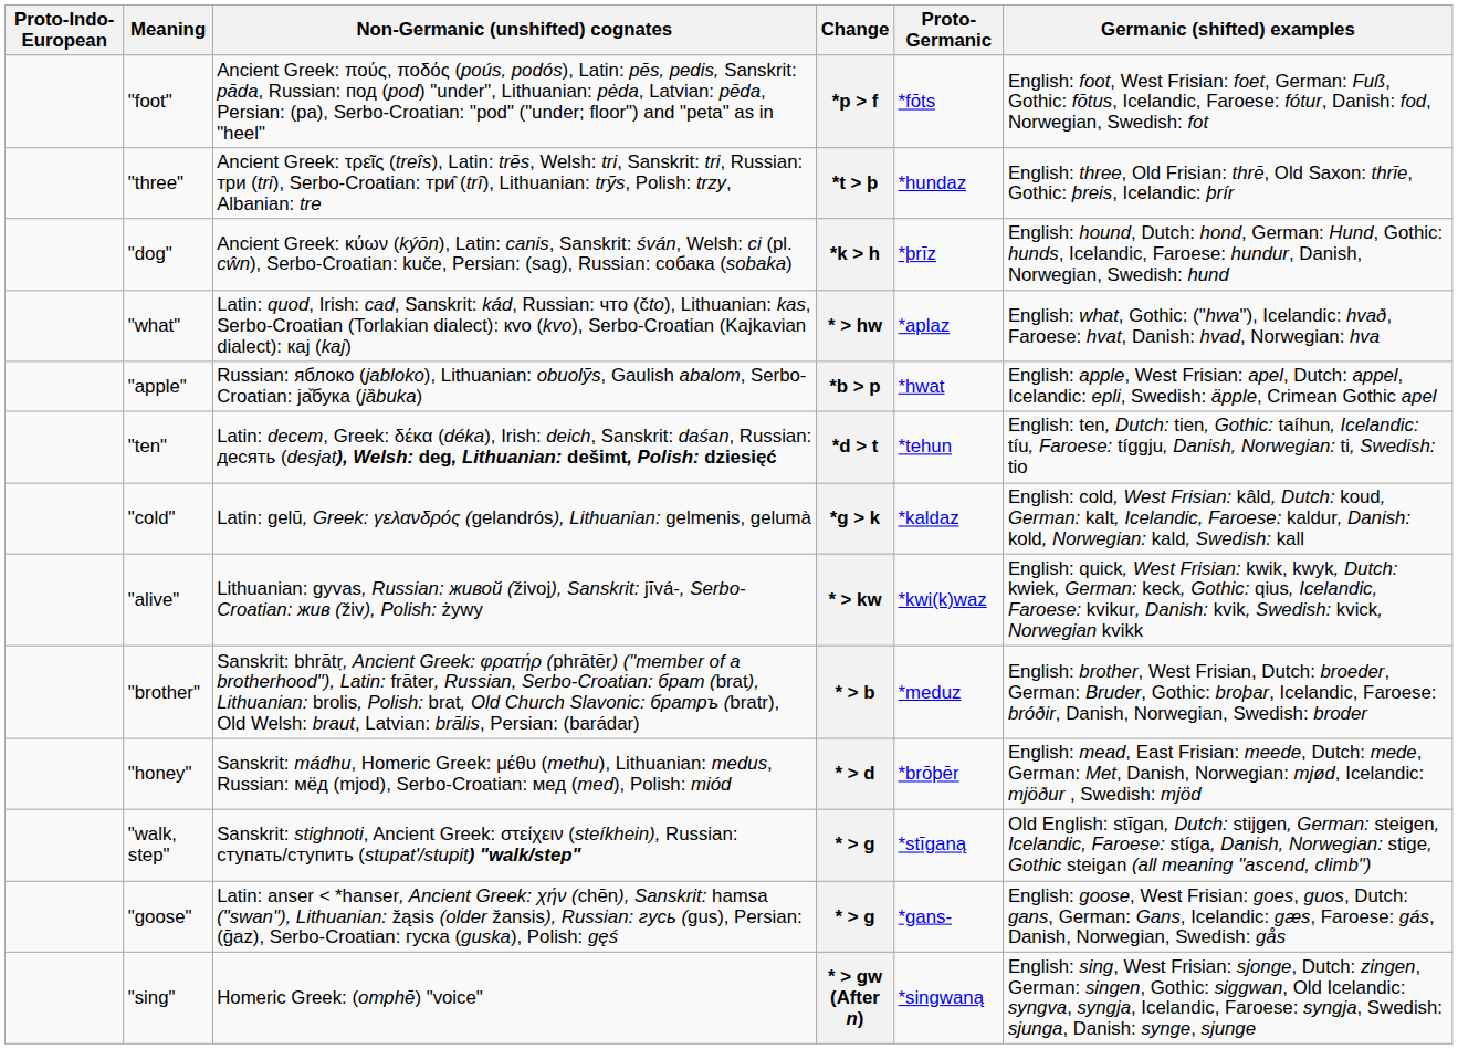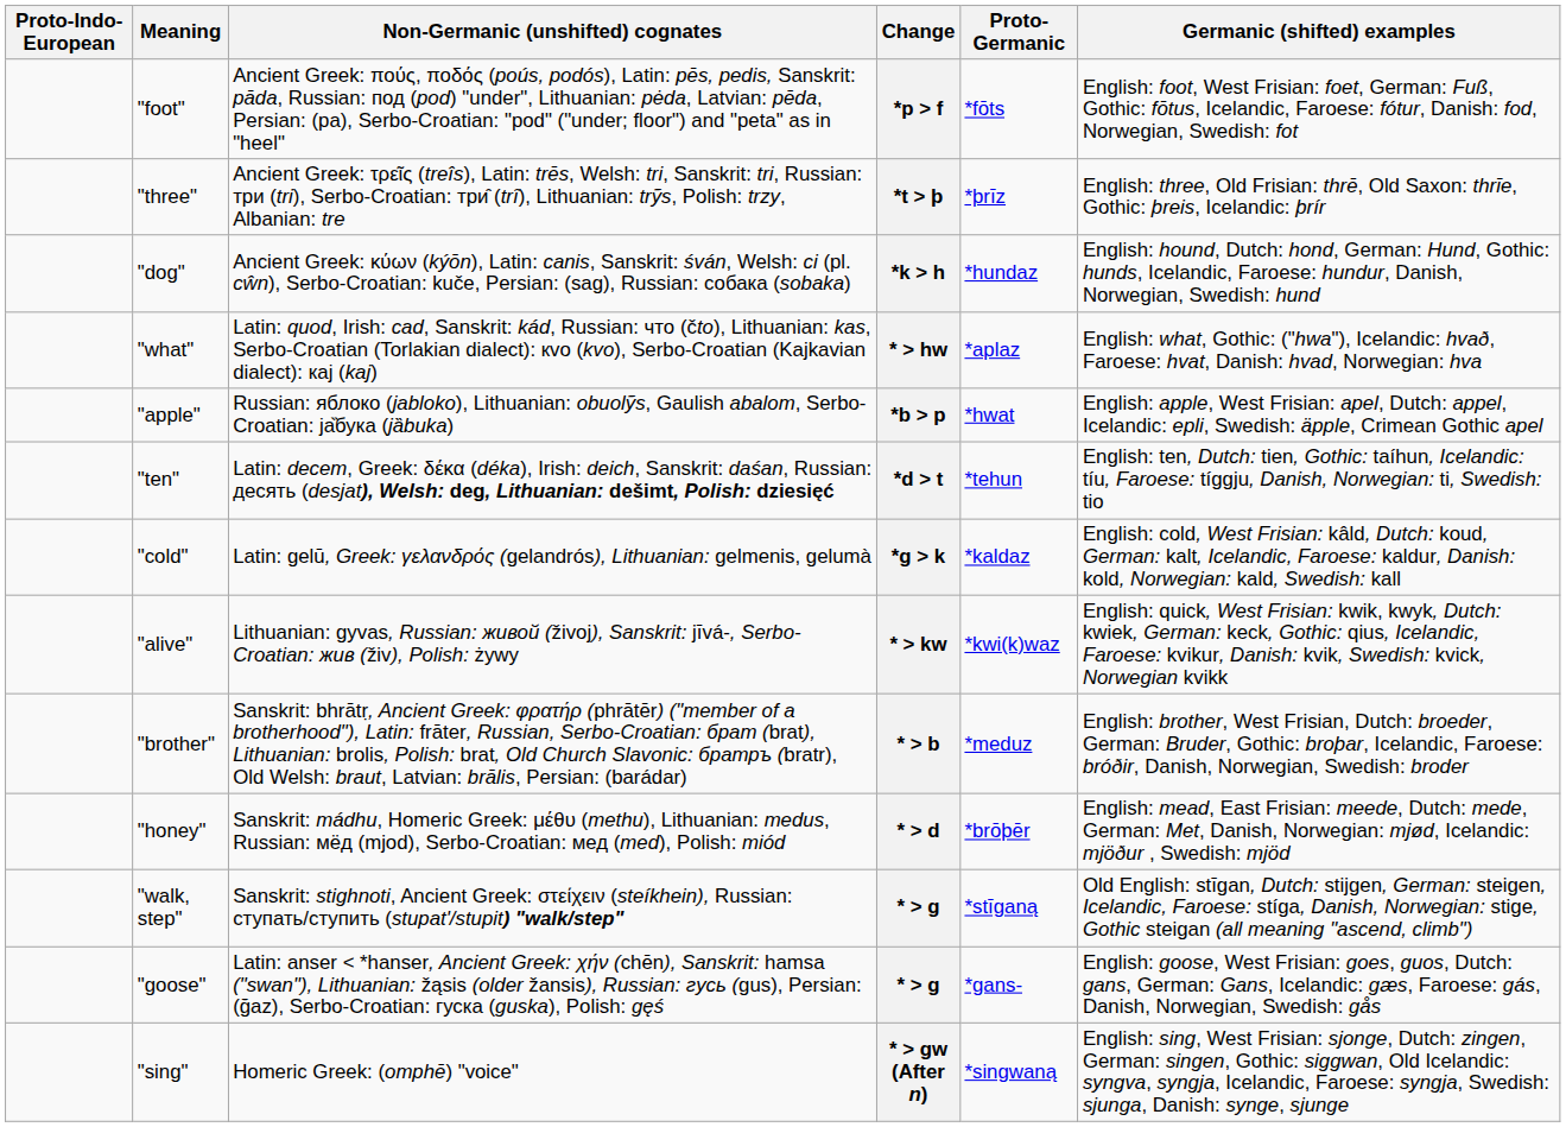 <table class="wikitable">
 <tr>
 <th>Proto-Indo-European</th>
 <th>Meaning</th>
 <th>Non-Germanic (unshifted) cognates</th>
 <th>Change</th>
 <th>Proto-Germanic</th>
 <th>Germanic (shifted) examples</th>
 </tr>
 <tr>
 <td></td>
 <td>"foot"</td>
 <td>Ancient Greek: πούς, ποδός (<em>poús, podós</em>), Latin: <em>pēs, pedis,</em> Sanskrit: <em>pāda</em>, Russian: под (<em>pod</em>) "under", Lithuanian: <em>pėda</em>, Latvian: <em>pēda</em>, Persian:  (pa), Serbo-Croatian: "pod" ("under; floor") and "peta" as in "heel"</td>
 <th>*p > f </th>
 <td><a href='#'>*fōts</a></td>
 <td>English: <em>foot</em>, West Frisian: <em>foet</em>,  German: <em>Fuß</em>, Gothic: <em>fōtus</em>, Icelandic, Faroese: <em>fótur</em>, Danish: <em>fod</em>,  Norwegian, Swedish: <em>fot</em></td>
 </tr>
 <tr>
 <td></td>
 <td>"three"</td>
 <td>Ancient Greek: τρεῖς (<em>treîs</em>), Latin: <em>trēs</em>, Welsh: <em>tri</em>, Sanskrit: <em>tri</em>, Russian: три (<em>tri</em>), Serbo-Croatian: три̑ (<em>trȋ</em>), Lithuanian: <em>trỹs</em>, Polish: <em>trzy</em>, Albanian: <em>tre</em></td>
 <th>*t > þ </th>
-<td><a href='#'>*hundaz</a></td>
+<td><a href='#'>*þrīz</a></td>
 <td>English: <em>three</em>, Old Frisian: <em>thrē</em>, Old Saxon: <em>thrīe</em>, Gothic: <em>þreis</em>, Icelandic: <em>þrír</em></td>
 </tr>
 <tr>
 <td></td>
 <td>"dog"</td>
 <td>Ancient Greek: κύων (<em>kýōn</em>), Latin: <em>canis</em>, Sanskrit: <em>śván</em>, Welsh: <em>ci</em> (pl. <em>cŵn</em>), Serbo-Croatian: kuče, Persian:  (sag), Russian: собака (<em>sobaka</em>)</td>
 <th>*k > h </th>
-<td><a href='#'>*þrīz</a></td>
+<td><a href='#'>*hundaz</a></td>
 <td>English: <em>hound</em>, Dutch: <em>hond</em>, German: <em>Hund</em>, Gothic: <em>hunds</em>, Icelandic, Faroese: <em>hundur</em>, Danish, Norwegian, Swedish: <em>hund</em></td>
 </tr>
 <tr>
 <td></td>
 <td>"what"</td>
 <td>Latin: <em>quod</em>, Irish: <em>cad</em>, Sanskrit: <em>kád</em>, Russian: что (č<em>to</em>), Lithuanian: <em>kas</em>, Serbo-Croatian (Torlakian dialect): кvo (<em>kvo</em>), Serbo-Croatian (Kajkavian dialect): кај (<em>kaj</em>)</td>
 <th>* > hw </th>
 <td><a href='#'>*aplaz</a></td>
 <td>English: <em>what</em>,  Gothic:  ("<em>hwa</em>"), Icelandic: <em>hvað</em>, Faroese: <em>hvat</em>, Danish: <em>hvad</em>,  Norwegian:  <em>hva</em></td>
 </tr>
 <tr>
 <td></td>
 <td>"apple"</td>
 <td>Russian: яблоко (<em>jabloko</em>), Lithuanian: <em>obuolỹs</em>, Gaulish <em>abalom</em>, Serbo-Croatian: ја̏бука (<em>jȁbuka</em>)</td>
 <th>*b > p </th>
 <td><a href='#'>*hwat</a></td>
 <td>English: <em>apple</em>, West Frisian: <em>apel</em>, Dutch: <em>appel</em>, Icelandic: <em>epli</em>, Swedish: <em>äpple</em>, Crimean Gothic <em>apel</em></td>
 </tr>
 <tr>
 <td></td>
 <td>"ten"</td>
 <td>Latin: <em>decem</em>, Greek: δέκα (<em>déka</em>), Irish: <em>deich</em>, Sanskrit: <em>daśan</em>, Russian: десять (<em>desjat<strong>), Welsh: </em>deg<em>, Lithuanian: </em>dešimt<em>, Polish: </em>dziesięć<em></td>
 <th>*d > t </th>
 <td><a href='#'>*tehun</a></td>
 <td>English: </em>ten<em>, Dutch: </em>tien<em>, Gothic: </em>taíhun<em>, Icelandic: </em>tíu<em>, Faroese: </em>tíggju<em>, Danish, Norwegian: </em>ti<em>, Swedish: </em>tio<em></td>
 </tr>
 <tr>
 <td></td>
 <td>"cold"</td>
 <td>Latin: </em>gelū<em>, Greek: γελανδρός (</em>gelandrós<em>), Lithuanian: </em>gelmenis, gelumà<em> </td>
 <th>*g > k </th>
 <td><a href='#'>*kaldaz</a></td>
 <td>English: </em>cold<em>, West Frisian: </em>kâld<em>, Dutch: </em>koud<em>, German: </em>kalt<em>, Icelandic, Faroese: </em>kaldur<em>, Danish: </em>kold<em>, Norwegian: </em>kald<em>, Swedish: </em>kall<em></td>
 </tr>
 <tr>
 <td></td>
 <td>"alive"</td>
 <td>Lithuanian: </em>gyvas<em>,  Russian: живой (</em>živoj<em>), Sanskrit: </em>jīvá-<em>, Serbo-Croatian: жив (</em>živ<em>), Polish: </em>żywy<em></td>
 <th>* > kw </th>
 <td><a href='#'>*kwi(k)waz</a></td>
 <td>English: </em>quick<em>, West Frisian: </em>kwik, kwyk<em>, Dutch: </em>kwiek<em>, German: </em>keck<em>, Gothic: </em>qius<em>, Icelandic, Faroese: </em>kvikur<em>, Danish: </em>kvik<em>, Swedish: </em>kvick<em>, Norwegian </em>kvikk<em></td>
 </tr>
 <tr>
 <td></td>
 <td>"brother"</td>
 <td>Sanskrit: </em>bhrātṛ<em>, Ancient Greek: φρατήρ (</em>phrātēr<em>) ("member of a brotherhood"), Latin: </em>frāter<em>, Russian, Serbo-Croatian: брат (</em>brat<em>), Lithuanian: </em>brolis<em>, Polish: </em>brat<em>, Old Church Slavonic: братръ (</em>bratr</strong>), Old Welsh: <em>braut</em>, Latvian: <em>brālis</em>, Persian:  (barádar)</td>
 <th>* > b </th>
 <td><a href='#'>*meduz</a></td>
 <td>English: <em>brother</em>, West Frisian, Dutch: <em>broeder</em>, German: <em>Bruder</em>, Gothic: <em>broþar</em>, Icelandic, Faroese: <em>bróðir</em>, Danish, Norwegian, Swedish: <em>broder</em></td>
 </tr>
 <tr>
 <td></td>
 <td>"honey"</td>
 <td>Sanskrit: <em>mádhu</em>, Homeric Greek: μέθυ (<em>methu</em>), Lithuanian: <em>medus</em>, Russian: мёд (mjod), Serbo-Croatian: мед (<em>med</em>), Polish: <em>miód</em></td>
 <th>* > d </th>
 <td><a href='#'>*brōþēr</a></td>
 <td>English: <em>mead</em>, East Frisian: <em>meede</em>, Dutch: <em>mede</em>, German: <em>Met</em>, Danish, Norwegian: <em>mjød</em>, Icelandic: <em>mjöður</em> , Swedish: <em>mjöd</em></td>
 </tr>
 <tr>
 <td></td>
 <td>"walk, step"</td>
 <td>Sanskrit: <em>stighnoti</em>, Ancient Greek: στείχειν (<em>steíkhein),</em> Russian: ступать/ступить (<em>stupat'/stupit<strong>) "walk/step"</td>
 <th>* > g </th>
 <td><a href='#'>*stīganą</a></td>
 <td>Old English: </em>stīgan<em>, Dutch: </em>stijgen<em>, German: </em>steigen<em>, Icelandic, Faroese: </em>stíga<em>, Danish, Norwegian: </em>stige<em>, Gothic </em>steigan<em> (all meaning "ascend, climb")</td>
 </tr>
 <tr>
 <td></td>
 <td>"goose"</td>
 <td>Latin: </em>anser<em> < </em>*hanser<em>, Ancient Greek: χήν (</em>chēn<em>), Sanskrit: </em>hamsa<em> ("swan"), Lithuanian: </em>žąsis<em> (older </em>žansis<em>), Russian: гусь (</em>gus</strong>), Persian:  (ğaz), Serbo-Croatian: гуска (<em>guska</em>), Polish: <em>gęś</em></td>
 <th>* > g </th>
 <td><a href='#'>*gans-</a></td>
 <td>English: <em>goose</em>, West Frisian: <em>goes</em>, <em>guos</em>, Dutch: <em>gans</em>, German: <em>Gans</em>, Icelandic: <em>gæs</em>, Faroese: <em>gás</em>, Danish, Norwegian, Swedish: <em>gås</em></td>
 </tr>
 <tr>
 <td></td>
 <td>"sing"</td>
 <td>Homeric Greek:  (<em>omphē</em>) "voice"</td>
 <th>* > gw <br>(After <em>n</em>)</th>
 <td><a href='#'>*singwaną</a></td>
 <td>English: <em>sing</em>, West Frisian: <em>sjonge</em>, Dutch: <em>zingen</em>, German: <em>singen</em>, Gothic: <em>siggwan</em>, Old Icelandic: <em>syngva</em>, <em>syngja</em>, Icelandic, Faroese: <em>syngja</em>, Swedish: <em>sjunga</em>, Danish: <em>synge</em>, <em>sjunge</em></td>
 </tr>
 </table>
